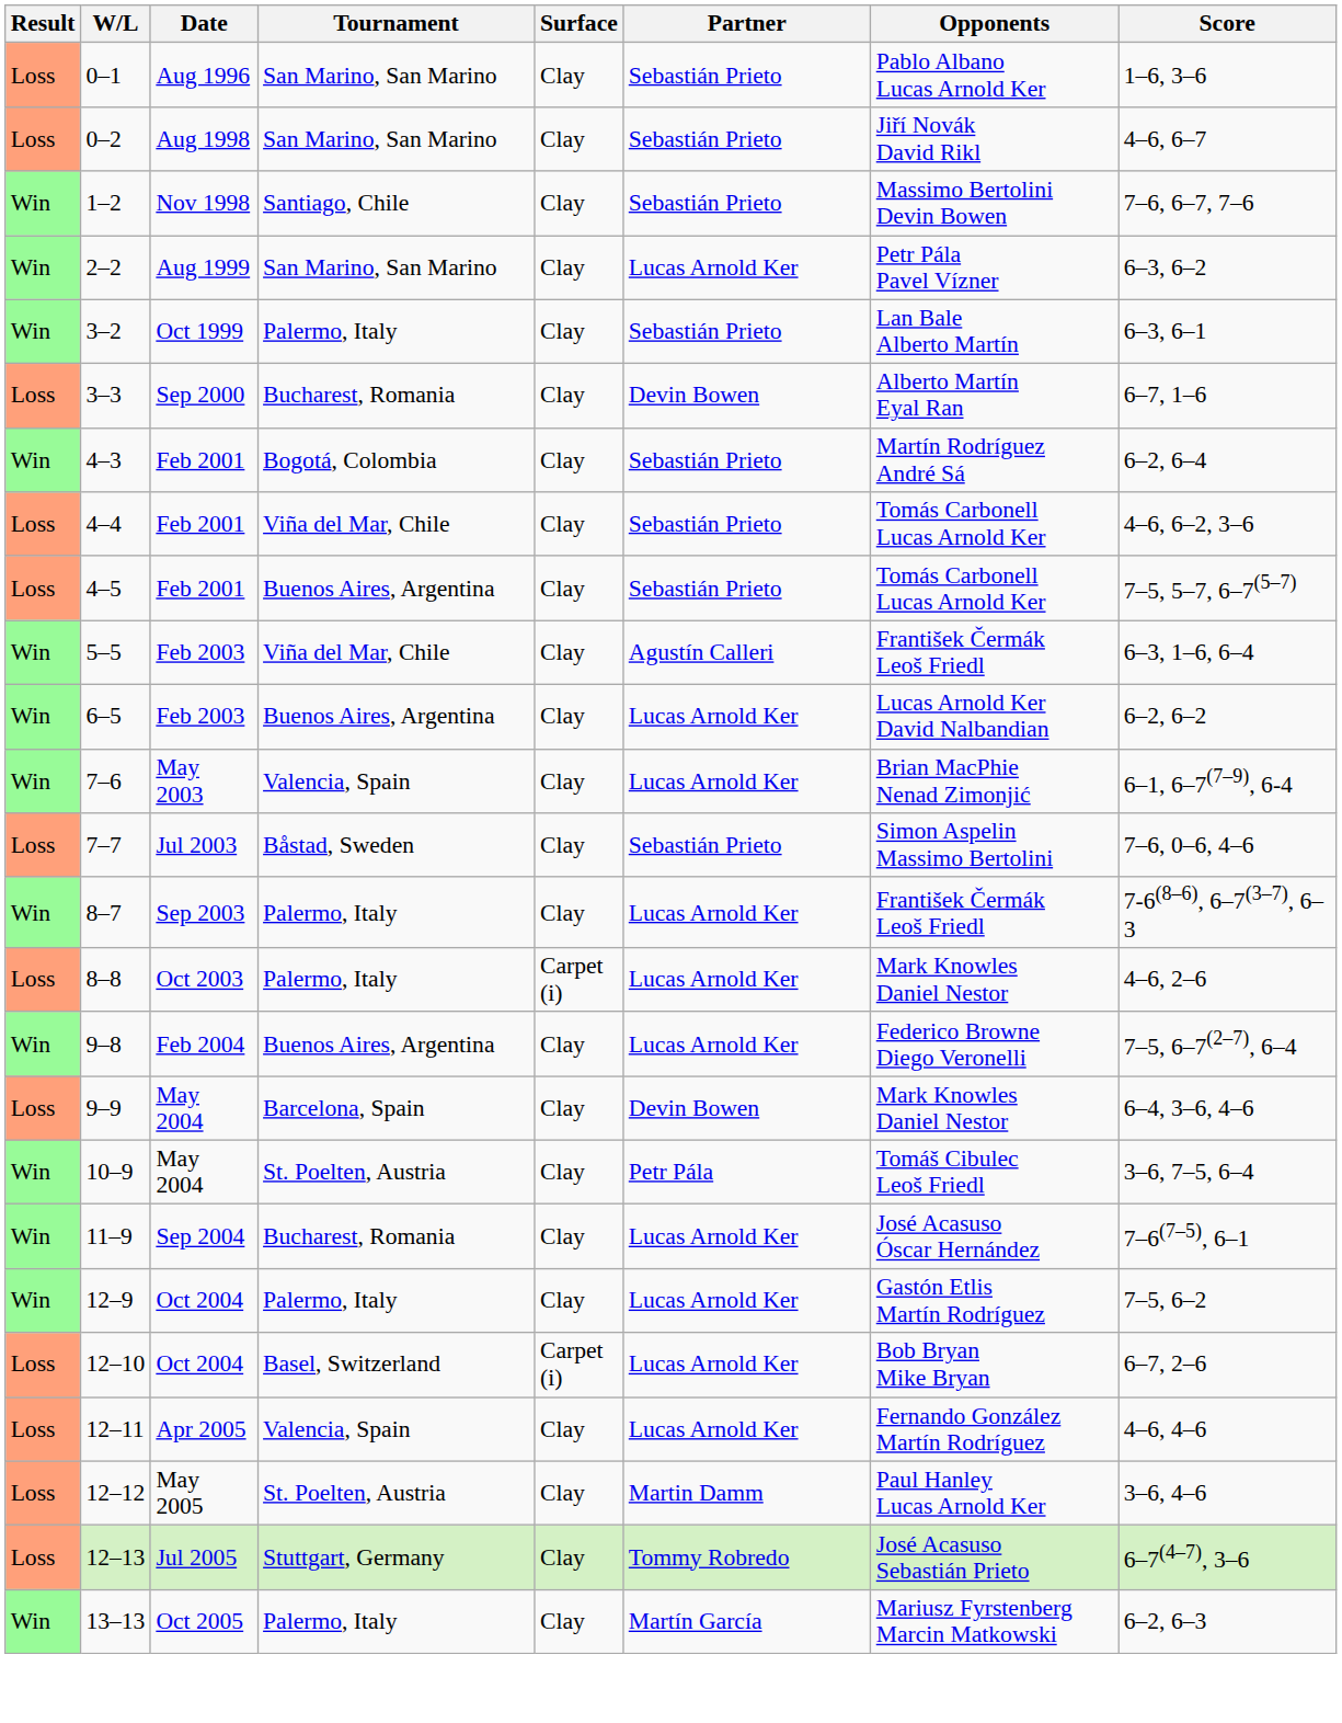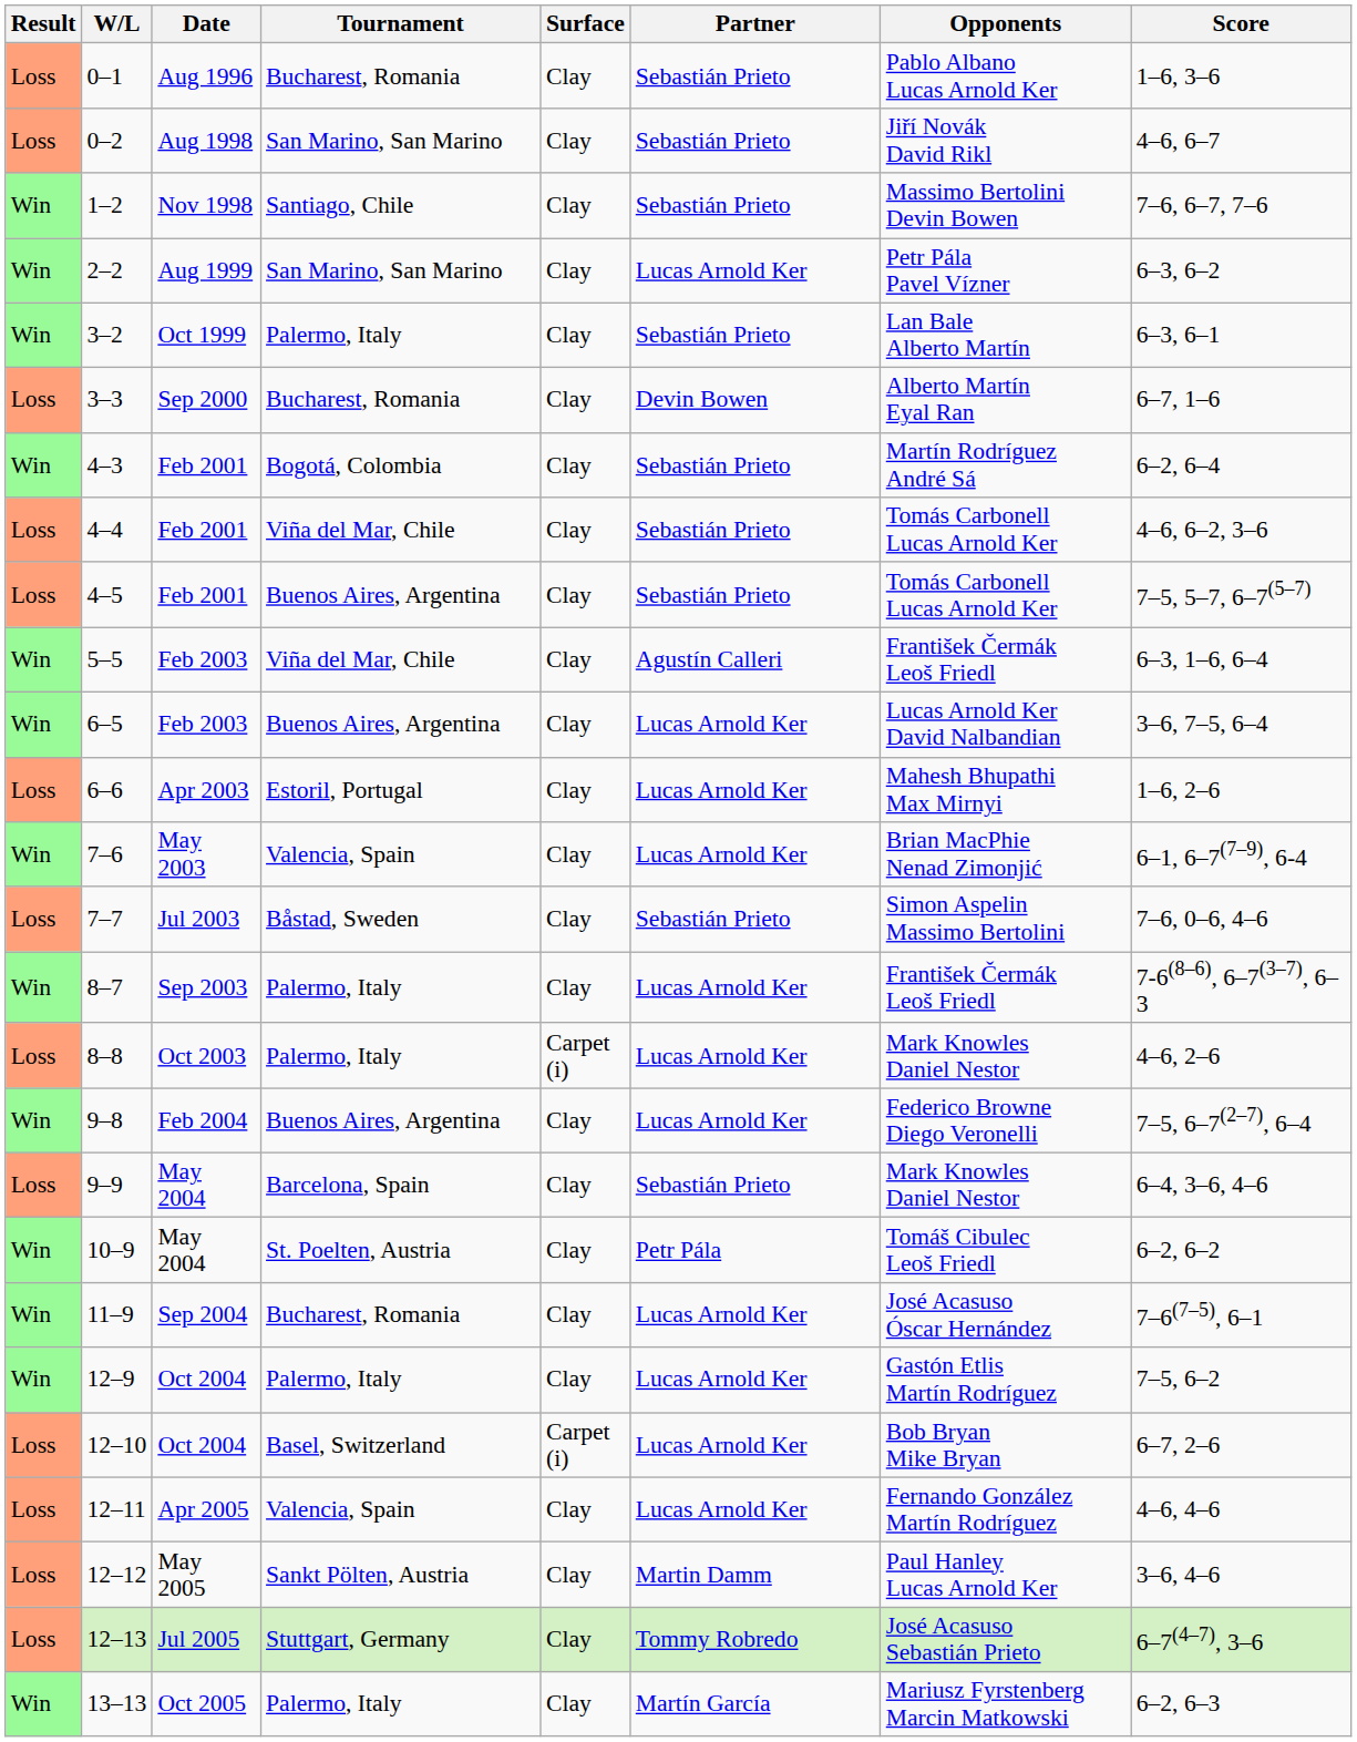 <table class="sortable wikitable">
 <tr>
 <th style="width:40px">Result</th>
 <th style="width:40px" class="unsortable">W/L</th>
 <th style="width:65px">Date</th>
 <th style="width:180px">Tournament</th>
 <th style="width:50px">Surface</th>
 <th style="width:160px">Partner</th>
 <th style="width:160px">Opponents</th>
 <th style="width:140px" class="unsortable">Score</th>
 </tr>
 <tr>
 <td style="background:#ffa07a;">Loss</td>
 <td>0–1</td>
 <td><a href='#'>Aug 1996</a></td>
-<td><a href='#'>San Marino</a>, San Marino</td>
+<td><a href='#'>Bucharest</a>, Romania</td>
 <td>Clay</td>
 <td> <a href='#'>Sebastián Prieto</a></td>
 <td> <a href='#'>Pablo Albano</a> <br>  <a href='#'>Lucas Arnold Ker</a></td>
 <td>1–6, 3–6</td>
 </tr>
 <tr>
 <td style="background:#ffa07a;">Loss</td>
 <td>0–2</td>
 <td><a href='#'>Aug 1998</a></td>
 <td><a href='#'>San Marino</a>, San Marino</td>
 <td>Clay</td>
 <td> <a href='#'>Sebastián Prieto</a></td>
 <td> <a href='#'>Jiří Novák</a> <br>  <a href='#'>David Rikl</a></td>
 <td>4–6, 6–7</td>
 </tr>
 <tr>
 <td style="background:#98fb98;">Win</td>
 <td>1–2</td>
 <td><a href='#'>Nov 1998</a></td>
 <td><a href='#'>Santiago</a>, Chile</td>
 <td>Clay</td>
 <td> <a href='#'>Sebastián Prieto</a></td>
 <td> <a href='#'>Massimo Bertolini</a> <br>  <a href='#'>Devin Bowen</a></td>
 <td>7–6, 6–7, 7–6</td>
 </tr>
 <tr>
 <td style="background:#98fb98;">Win</td>
 <td>2–2</td>
 <td><a href='#'>Aug 1999</a></td>
 <td><a href='#'>San Marino</a>, San Marino</td>
 <td>Clay</td>
 <td> <a href='#'>Lucas Arnold Ker</a></td>
 <td> <a href='#'>Petr Pála</a><br> <a href='#'>Pavel Vízner</a></td>
 <td>6–3, 6–2</td>
 </tr>
 <tr>
 <td style="background:#98fb98;">Win</td>
 <td>3–2</td>
 <td><a href='#'>Oct 1999</a></td>
 <td><a href='#'>Palermo</a>, Italy</td>
 <td>Clay</td>
 <td> <a href='#'>Sebastián Prieto</a></td>
 <td> <a href='#'>Lan Bale</a> <br>  <a href='#'>Alberto Martín</a></td>
 <td>6–3, 6–1</td>
 </tr>
 <tr>
 <td style="background:#ffa07a;">Loss</td>
 <td>3–3</td>
 <td><a href='#'>Sep 2000</a></td>
 <td><a href='#'>Bucharest</a>, Romania</td>
 <td>Clay</td>
 <td> <a href='#'>Devin Bowen</a></td>
 <td> <a href='#'>Alberto Martín</a> <br>  <a href='#'>Eyal Ran</a></td>
 <td>6–7, 1–6</td>
 </tr>
 <tr>
 <td style="background:#98fb98;">Win</td>
 <td>4–3</td>
 <td><a href='#'>Feb 2001</a></td>
 <td><a href='#'>Bogotá</a>, Colombia</td>
 <td>Clay</td>
 <td> <a href='#'>Sebastián Prieto</a></td>
 <td> <a href='#'>Martín Rodríguez</a> <br>  <a href='#'>André Sá</a></td>
 <td>6–2, 6–4</td>
 </tr>
 <tr>
 <td style="background:#ffa07a;">Loss</td>
 <td>4–4</td>
 <td><a href='#'>Feb 2001</a></td>
 <td><a href='#'>Viña del Mar</a>, Chile</td>
 <td>Clay</td>
 <td> <a href='#'>Sebastián Prieto</a></td>
 <td> <a href='#'>Tomás Carbonell</a> <br>  <a href='#'>Lucas Arnold Ker</a></td>
 <td>4–6, 6–2, 3–6</td>
 </tr>
 <tr>
 <td style="background:#ffa07a;">Loss</td>
 <td>4–5</td>
 <td><a href='#'>Feb 2001</a></td>
 <td><a href='#'>Buenos Aires</a>, Argentina</td>
 <td>Clay</td>
 <td> <a href='#'>Sebastián Prieto</a></td>
 <td> <a href='#'>Tomás Carbonell</a> <br>   <a href='#'>Lucas Arnold Ker</a></td>
 <td>7–5, 5–7, 6–7<sup>(5–7)</sup></td>
 </tr>
 <tr>
 <td style="background:#98fb98;">Win</td>
 <td>5–5</td>
 <td><a href='#'>Feb 2003</a></td>
 <td><a href='#'>Viña del Mar</a>, Chile</td>
 <td>Clay</td>
 <td> <a href='#'>Agustín Calleri</a></td>
 <td> <a href='#'>František Čermák</a> <br>  <a href='#'>Leoš Friedl</a></td>
 <td>6–3, 1–6, 6–4</td>
 </tr>
 <tr>
 <td style="background:#98fb98;">Win</td>
 <td>6–5</td>
 <td><a href='#'>Feb 2003</a></td>
 <td><a href='#'>Buenos Aires</a>, Argentina</td>
 <td>Clay</td>
 <td> <a href='#'>Lucas Arnold Ker</a></td>
 <td> <a href='#'>Lucas Arnold Ker</a> <br>  <a href='#'>David Nalbandian</a></td>
-<td>6–2, 6–2</td>
+<td>3–6, 7–5, 6–4</td>
+</tr>
+<tr>
+<td style="background:#ffa07a;">Loss</td>
+<td>6–6</td>
+<td><a href='#'>Apr 2003</a></td>
+<td><a href='#'>Estoril</a>, Portugal</td>
+<td>Clay</td>
+<td> <a href='#'>Lucas Arnold Ker</a></td>
+<td> <a href='#'>Mahesh Bhupathi</a><br> <a href='#'>Max Mirnyi</a></td>
+<td>1–6, 2–6</td>
 </tr>
 <tr>
 <td style="background:#98fb98;">Win</td>
 <td>7–6</td>
 <td><a href='#'>May 2003</a></td>
 <td><a href='#'>Valencia</a>, Spain</td>
 <td>Clay</td>
 <td> <a href='#'>Lucas Arnold Ker</a></td>
 <td> <a href='#'>Brian MacPhie</a><br> <a href='#'>Nenad Zimonjić</a></td>
 <td>6–1, 6–7<sup>(7–9)</sup>, 6-4</td>
 </tr>
 <tr>
 <td style="background:#ffa07a;">Loss</td>
 <td>7–7</td>
 <td><a href='#'>Jul 2003</a></td>
 <td><a href='#'>Båstad</a>, Sweden</td>
 <td>Clay</td>
 <td> <a href='#'>Sebastián Prieto</a></td>
 <td> <a href='#'>Simon Aspelin</a><br> <a href='#'>Massimo Bertolini</a></td>
 <td>7–6, 0–6, 4–6</td>
 </tr>
 <tr>
 <td style="background:#98fb98;">Win</td>
 <td>8–7</td>
 <td><a href='#'>Sep 2003</a></td>
 <td><a href='#'>Palermo</a>, Italy</td>
 <td>Clay</td>
 <td> <a href='#'>Lucas Arnold Ker</a></td>
 <td> <a href='#'>František Čermák</a><br> <a href='#'>Leoš Friedl</a></td>
 <td>7-6<sup>(8–6)</sup>, 6–7<sup>(3–7)</sup>, 6–3</td>
 </tr>
 <tr>
 <td style="background:#ffa07a;">Loss</td>
 <td>8–8</td>
 <td><a href='#'>Oct 2003</a></td>
 <td><a href='#'>Palermo</a>, Italy</td>
 <td>Carpet (i)</td>
 <td> <a href='#'>Lucas Arnold Ker</a></td>
 <td> <a href='#'>Mark Knowles</a><br> <a href='#'>Daniel Nestor</a></td>
 <td>4–6, 2–6</td>
 </tr>
 <tr>
 <td style="background:#98fb98;">Win</td>
 <td>9–8</td>
 <td><a href='#'>Feb 2004</a></td>
 <td><a href='#'>Buenos Aires</a>, Argentina</td>
 <td>Clay</td>
 <td> <a href='#'>Lucas Arnold Ker</a></td>
 <td> <a href='#'>Federico Browne</a><br> <a href='#'>Diego Veronelli</a></td>
 <td>7–5, 6–7<sup>(2–7)</sup>, 6–4</td>
 </tr>
 <tr>
 <td style="background:#ffa07a;">Loss</td>
 <td>9–9</td>
 <td><a href='#'>May 2004</a></td>
 <td><a href='#'>Barcelona</a>, Spain</td>
 <td>Clay</td>
-<td> <a href='#'>Devin Bowen</a></td>
+<td> <a href='#'>Sebastián Prieto</a></td>
 <td> <a href='#'>Mark Knowles</a> <br>  <a href='#'>Daniel Nestor</a></td>
 <td>6–4, 3–6, 4–6</td>
 </tr>
 <tr>
 <td style="background:#98fb98;">Win</td>
 <td>10–9</td>
 <td>May 2004</td>
 <td><a href='#'>St. Poelten</a>, Austria</td>
 <td>Clay</td>
 <td> <a href='#'>Petr Pála</a></td>
 <td> <a href='#'>Tomáš Cibulec</a><br> <a href='#'>Leoš Friedl</a></td>
-<td>3–6, 7–5, 6–4</td>
+<td>6–2, 6–2</td>
 </tr>
 <tr>
 <td style="background:#98fb98;">Win</td>
 <td>11–9</td>
 <td><a href='#'>Sep 2004</a></td>
 <td><a href='#'>Bucharest</a>, Romania</td>
 <td>Clay</td>
 <td> <a href='#'>Lucas Arnold Ker</a></td>
 <td> <a href='#'>José Acasuso</a><br> <a href='#'>Óscar Hernández</a></td>
 <td>7–6<sup>(7–5)</sup>, 6–1</td>
 </tr>
 <tr>
 <td style="background:#98fb98;">Win</td>
 <td>12–9</td>
 <td><a href='#'>Oct 2004</a></td>
 <td><a href='#'>Palermo</a>, Italy</td>
 <td>Clay</td>
 <td> <a href='#'>Lucas Arnold Ker</a></td>
 <td> <a href='#'>Gastón Etlis</a><br> <a href='#'>Martín Rodríguez</a></td>
 <td>7–5, 6–2</td>
 </tr>
 <tr>
 <td style="background:#ffa07a;">Loss</td>
 <td>12–10</td>
 <td><a href='#'>Oct 2004</a></td>
 <td><a href='#'>Basel</a>, Switzerland</td>
 <td>Carpet (i)</td>
 <td> <a href='#'>Lucas Arnold Ker</a></td>
 <td> <a href='#'>Bob Bryan</a><br> <a href='#'>Mike Bryan</a></td>
 <td>6–7, 2–6</td>
 </tr>
 <tr>
 <td style="background:#ffa07a;">Loss</td>
 <td>12–11</td>
 <td><a href='#'>Apr 2005</a></td>
 <td><a href='#'>Valencia</a>, Spain</td>
 <td>Clay</td>
 <td> <a href='#'>Lucas Arnold Ker</a></td>
 <td> <a href='#'>Fernando González</a><br> <a href='#'>Martín Rodríguez</a></td>
 <td>4–6, 4–6</td>
 </tr>
 <tr>
 <td style="background:#ffa07a;">Loss</td>
 <td>12–12</td>
 <td>May 2005</td>
-<td><a href='#'>St. Poelten</a>, Austria</td>
+<td><a href='#'>Sankt Pölten</a>, Austria</td>
 <td>Clay</td>
 <td> <a href='#'>Martin Damm</a></td>
 <td> <a href='#'>Paul Hanley</a> <br>  <a href='#'>Lucas Arnold Ker</a></td>
 <td>3–6, 4–6</td>
 </tr>
 <tr style="background:#d4f1c5;">
 <td style="background:#ffa07a;">Loss</td>
 <td>12–13</td>
 <td><a href='#'>Jul 2005</a></td>
 <td><a href='#'>Stuttgart</a>, Germany</td>
 <td>Clay</td>
 <td> <a href='#'>Tommy Robredo</a></td>
 <td> <a href='#'>José Acasuso</a><br> <a href='#'>Sebastián Prieto</a></td>
 <td>6–7<sup>(4–7)</sup>, 3–6</td>
 </tr>
 <tr>
 <td style="background:#98fb98;">Win</td>
 <td>13–13</td>
 <td><a href='#'>Oct 2005</a></td>
 <td><a href='#'>Palermo</a>, Italy</td>
 <td>Clay</td>
 <td> <a href='#'>Martín García</a></td>
 <td> <a href='#'>Mariusz Fyrstenberg</a><br> <a href='#'>Marcin Matkowski</a></td>
 <td>6–2, 6–3</td>
 </tr>
 </table>
